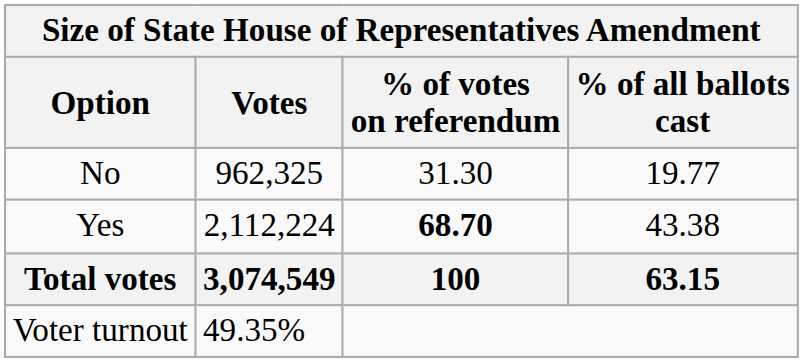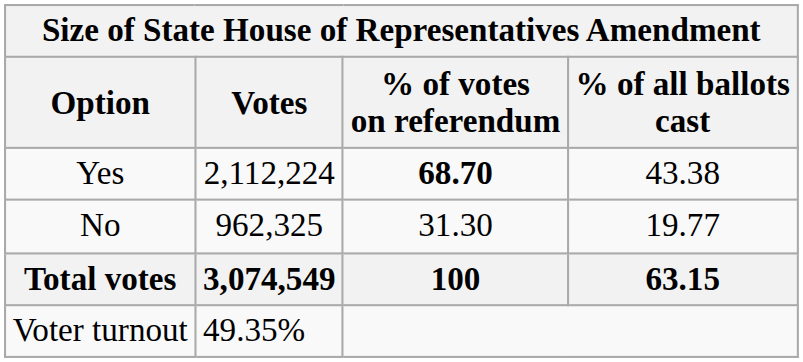 <table class="wikitable">
 <tr>
 <th colspan=4 text align=center>Size of State House of Representatives Amendment</th>
 </tr>
 <tr>
 <th>Option</th>
 <th>Votes</th>
 <th>% of votes<br>on referendum</th>
 <th>% of all ballots<br>cast</th>
 </tr>
 <tr>
+<td text align=center>Yes</td>
+<td text align=center>2,112,224</td>
+<td text align=center><strong>68.70</strong></td>
+<td text align=center>43.38</td>
+</tr>
+<tr>
 <td text align=center>No</td>
 <td text align=center>962,325</td>
 <td text align=center>31.30</td>
 <td text align=center>19.77</td>
-</tr>
-<tr>
-<td text align=center>Yes</td>
-<td text align=center>2,112,224</td>
-<td text align=center><strong>68.70</strong></td>
-<td text align=center>43.38</td>
 </tr>
 <tr>
 <th text align=center>Total votes</th>
 <th text align=center><strong>3,074,549</strong></th>
 <th text align=center><strong>100</strong></th>
 <th text align=center><strong>63.15</strong></th>
 </tr>
 <tr>
 <td>Voter turnout</td>
 <td>49.35%</td>
 </tr>
 </table>
